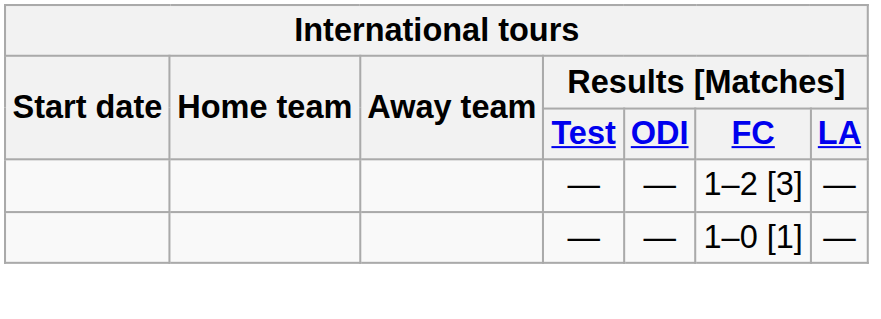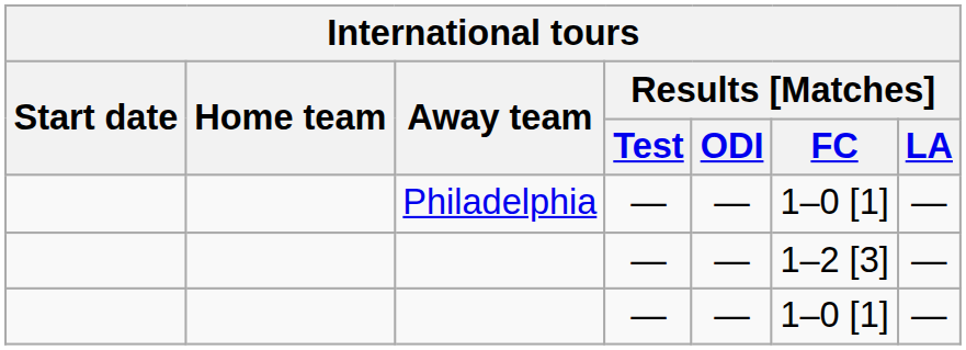 <table class="wikitable">
 <tr>
 <th colspan="7">International tours</th>
 </tr>
 <tr>
 <th rowspan="2">Start date</th>
 <th rowspan="2">Home team</th>
 <th rowspan="2">Away team</th>
 <th colspan="4">Results [Matches]</th>
 </tr>
 <tr>
 <th><a href='#'>Test</a></th>
 <th><a href='#'>ODI</a></th>
 <th><a href='#'>FC</a></th>
 <th><a href='#'>LA</a></th>
+</tr>
+<tr>
+<td><a href='#'></a></td>
+<td></td>
+<td> <a href='#'>Philadelphia</a></td>
+<td ; style="text-align:center">—</td>
+<td ; style="text-align:center">—</td>
+<td>1–0 [1]</td>
+<td ; style="text-align:center">—</td>
 </tr>
 <tr>
 <td><a href='#'></a></td>
 <td></td>
 <td></td>
 <td ; style="text-align:center">—</td>
 <td ; style="text-align:center">—</td>
 <td>1–2 [3]</td>
 <td ; style="text-align:center">—</td>
 </tr>
 <tr>
 <td><a href='#'></a></td>
 <td></td>
 <td></td>
 <td ; style="text-align:center">—</td>
 <td ; style="text-align:center">—</td>
 <td>1–0 [1]</td>
 <td ; style="text-align:center">—</td>
 </tr>
 </table>
